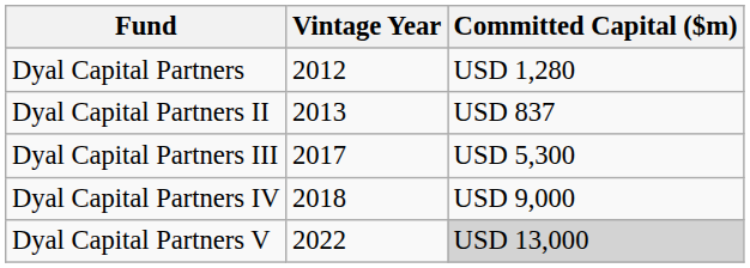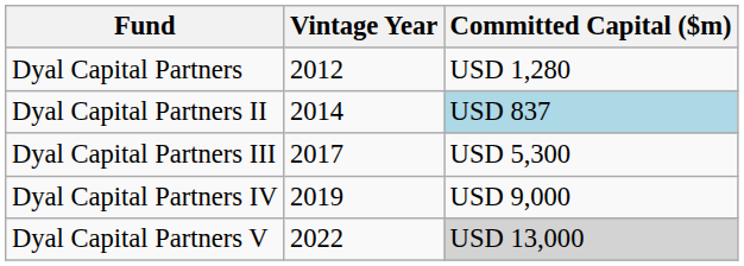 <table class="wikitable">
 <tr>
 <th>Fund</th>
 <th>Vintage Year</th>
 <th>Committed Capital ($m)</th>
 </tr>
 <tr>
 <td>Dyal Capital Partners</td>
 <td>2012</td>
 <td>USD 1,280</td>
 </tr>
 <tr>
 <td>Dyal Capital Partners II</td>
-<td>2013</td>
-<td>USD 837</td>
+<td>2014</td>
+<td style="background: lightblue;">USD 837</td>
 </tr>
 <tr>
 <td>Dyal Capital Partners III</td>
 <td>2017</td>
 <td>USD 5,300</td>
 </tr>
 <tr>
 <td>Dyal Capital Partners IV</td>
-<td>2018</td>
+<td>2019</td>
 <td>USD 9,000</td>
 </tr>
 <tr>
 <td>Dyal Capital Partners V</td>
 <td>2022</td>
 <td style="background: lightgrey;">USD 13,000</td>
 </tr>
 </table>
